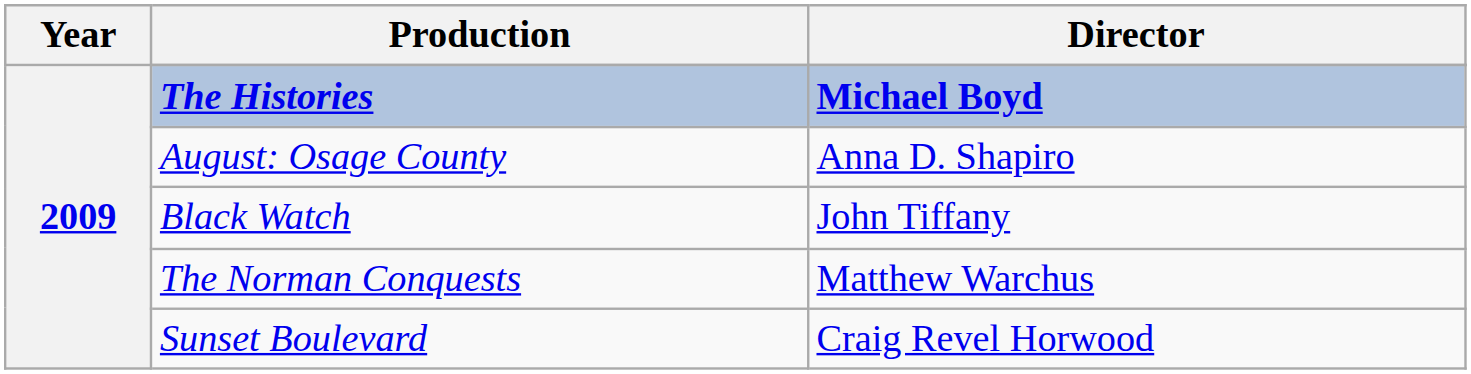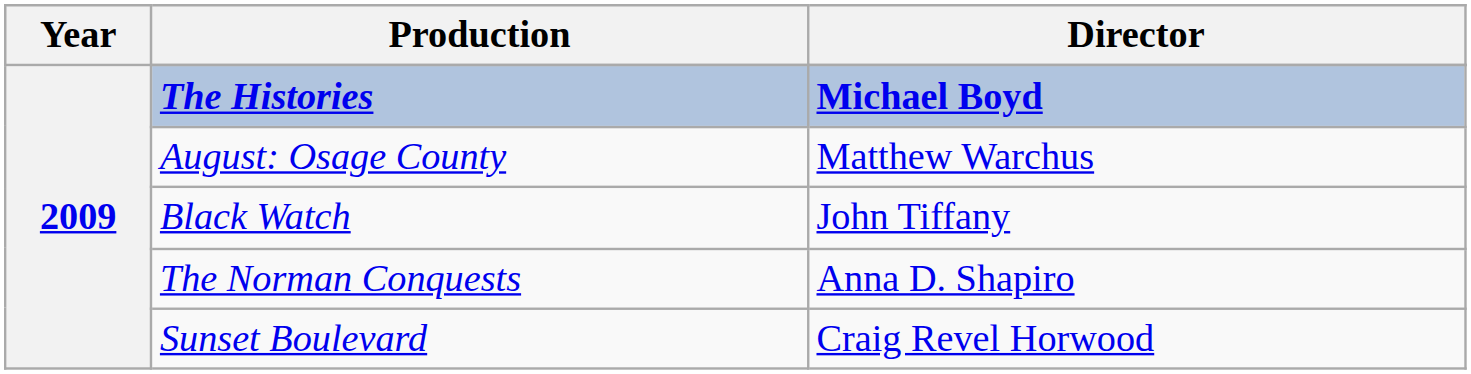 <table class="wikitable" style="width:98%;">
 <tr style="background:#bebebe;">
 <th style="width:10%;">Year</th>
 <th style="width:45%;">Production</th>
 <th style="width:45%;">Director</th>
 </tr>
 <tr>
 <th rowspan="6" align="center"><a href='#'>2009</a></th>
 </tr>
 <tr style="background:#B0C4DE">
 <td><strong><em><a href='#'>The Histories</a></em></strong></td>
 <td><strong><a href='#'>Michael Boyd</a></strong></td>
 </tr>
 <tr>
 <td><em><a href='#'>August: Osage County</a></em></td>
-<td><a href='#'>Anna D. Shapiro</a></td>
+<td><a href='#'>Matthew Warchus</a></td>
 </tr>
 <tr>
 <td><em><a href='#'>Black Watch</a></em></td>
 <td><a href='#'>John Tiffany</a></td>
 </tr>
 <tr>
 <td><em><a href='#'>The Norman Conquests</a></em></td>
-<td><a href='#'>Matthew Warchus</a></td>
+<td><a href='#'>Anna D. Shapiro</a></td>
 </tr>
 <tr>
 <td><em><a href='#'>Sunset Boulevard</a></em></td>
 <td><a href='#'>Craig Revel Horwood</a></td>
 </tr>
 </table>
